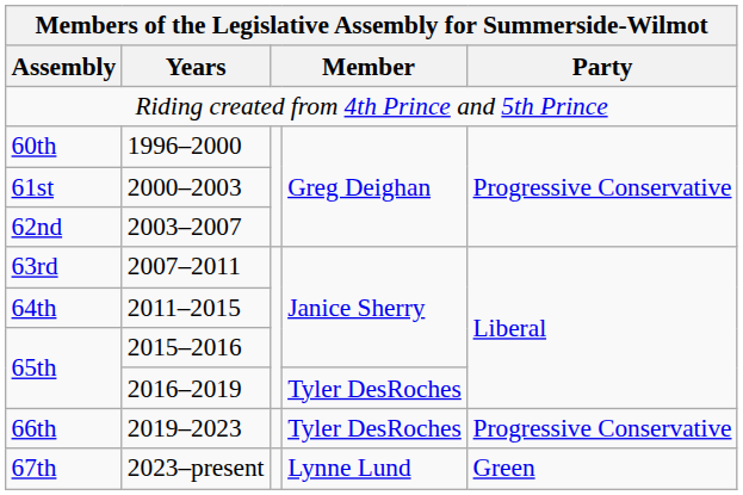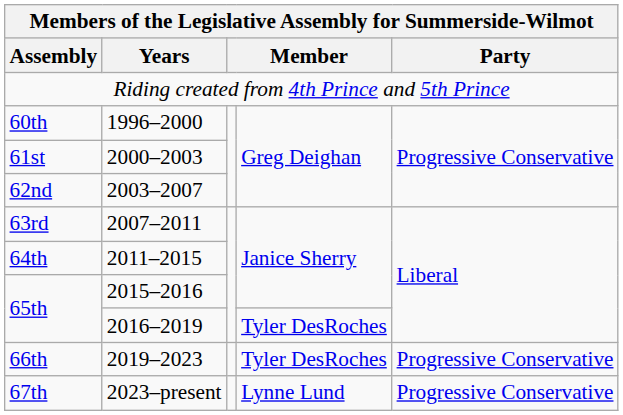 <table class="wikitable" align=centre>
 <tr>
 <th colspan=5>Members of the Legislative Assembly for Summerside-Wilmot</th>
 </tr>
 <tr>
 <th>Assembly</th>
 <th>Years</th>
 <th colspan="2">Member</th>
 <th>Party</th>
 </tr>
 <tr>
 <td align="center" colspan=5><em>Riding created from <a href='#'>4th Prince</a> and <a href='#'>5th Prince</a></em></td>
 </tr>
 <tr>
 <td><a href='#'>60th</a></td>
 <td>1996–2000</td>
 <td rowspan=3 ></td>
 <td rowspan=3><a href='#'>Greg Deighan</a></td>
 <td rowspan=3><a href='#'>Progressive Conservative</a></td>
 </tr>
 <tr>
 <td><a href='#'>61st</a></td>
 <td>2000–2003</td>
 </tr>
 <tr>
 <td><a href='#'>62nd</a></td>
 <td>2003–2007</td>
 </tr>
 <tr>
 <td><a href='#'>63rd</a></td>
 <td>2007–2011</td>
 <td rowspan=4 ></td>
 <td rowspan=3><a href='#'>Janice Sherry</a></td>
 <td rowspan=4><a href='#'>Liberal</a></td>
 </tr>
 <tr>
 <td><a href='#'>64th</a></td>
 <td>2011–2015</td>
 </tr>
 <tr>
 <td rowspan=2><a href='#'>65th</a></td>
 <td>2015–2016</td>
 </tr>
 <tr>
 <td>2016–2019</td>
 <td><a href='#'>Tyler DesRoches</a></td>
 </tr>
 <tr>
 <td><a href='#'>66th</a></td>
 <td>2019–2023</td>
 <td></td>
 <td><a href='#'>Tyler DesRoches</a></td>
 <td><a href='#'>Progressive Conservative</a></td>
 </tr>
 <tr>
 <td><a href='#'>67th</a></td>
 <td>2023–present</td>
 <td></td>
 <td><a href='#'>Lynne Lund</a></td>
-<td><a href='#'>Green</a></td>
+<td><a href='#'>Progressive Conservative</a></td>
 </tr>
 </table>
